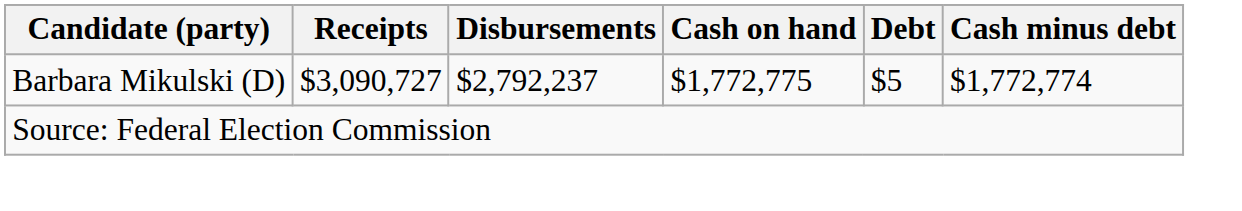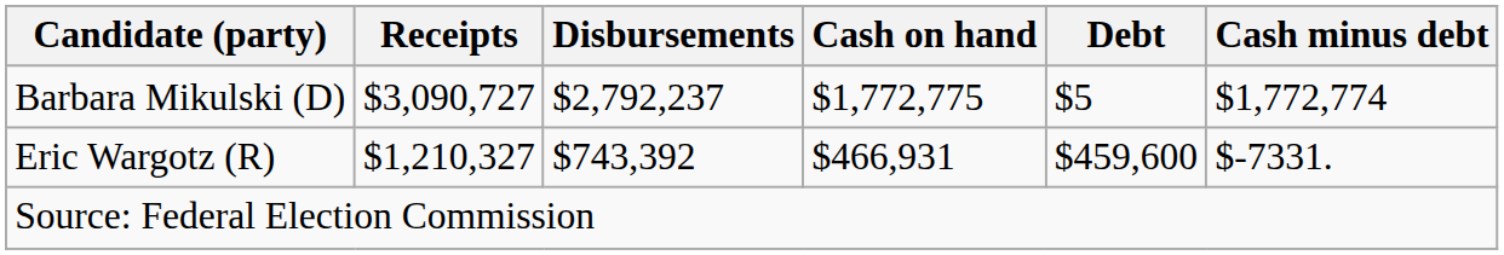 <table class="wikitable sortable">
 <tr>
 <th>Candidate (party)</th>
 <th>Receipts</th>
 <th>Disbursements</th>
 <th>Cash on hand</th>
 <th>Debt</th>
 <th>Cash minus debt</th>
 </tr>
 <tr>
 <td>Barbara Mikulski (D)</td>
 <td>$3,090,727</td>
 <td>$2,792,237</td>
 <td>$1,772,775</td>
 <td>$5</td>
 <td>$1,772,774</td>
 </tr>
 <tr>
+<td>Eric Wargotz (R)</td>
+<td>$1,210,327</td>
+<td>$743,392</td>
+<td>$466,931</td>
+<td>$459,600</td>
+<td>$-7331.</td>
+</tr>
+<tr>
 <td colspan=6>Source: Federal Election Commission</td>
 </tr>
 </table>
